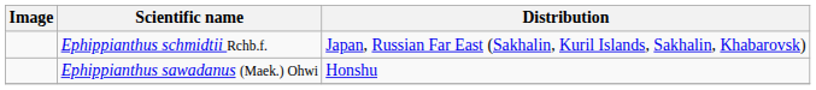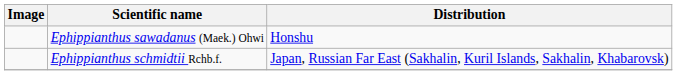 <table class="wikitable">
 <tr>
 <th>Image</th>
 <th>Scientific name</th>
 <th>Distribution</th>
 </tr>
 <tr>
 <td></td>
+<td><em><a href='#'>Ephippianthus sawadanus</a></em> <small>(Maek.) Ohwi</small></td>
+<td><a href='#'>Honshu</a></td>
+</tr>
+<tr>
+<td></td>
 <td><em><a href='#'>Ephippianthus schmidtii </a></em> <small>Rchb.f.</small></td>
 <td><a href='#'>Japan</a>, <a href='#'>Russian Far East</a> (<a href='#'>Sakhalin</a>, <a href='#'>Kuril Islands</a>, <a href='#'>Sakhalin</a>, <a href='#'>Khabarovsk</a>)</td>
 </tr>
 <tr>
-<td></td>
-<td><em><a href='#'>Ephippianthus sawadanus</a></em> <small>(Maek.) Ohwi</small></td>
-<td><a href='#'>Honshu</a></td>
-</tr>
-<tr>
 </tr>
 </table>
